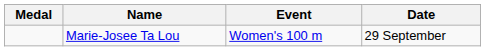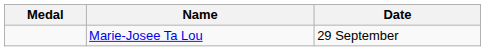 <table class="wikitable" style="font-size:90%" width=60%>
 <tr>
 <th>Medal</th>
 <th>Name</th>
-<th>Event</th>
 <th>Date</th>
 </tr>
 <tr>
 <td></td>
 <td><a href='#'>Marie-Josee Ta Lou</a></td>
-<td><a href='#'>Women's 100 m</a></td>
 <td>29 September</td>
 </tr>
 </table>
